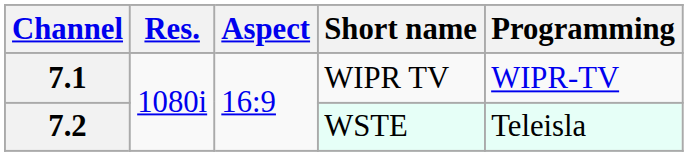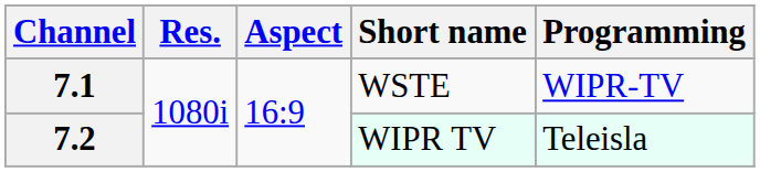 <table class="wikitable">
 <tr>
 <th scope = "col"><a href='#'>Channel</a></th>
 <th scope = "col"><a href='#'>Res.</a></th>
 <th scope = "col"><a href='#'>Aspect</a></th>
 <th scope = "col">Short name</th>
 <th scope = "col">Programming</th>
 </tr>
 <tr>
 <th scope = "row">7.1</th>
 <td rowspan=2><a href='#'>1080i</a></td>
 <td rowspan=2><a href='#'>16:9</a></td>
-<td>WIPR TV</td>
+<td>WSTE</td>
 <td><a href='#'>WIPR-TV</a></td>
 </tr>
 <tr style="background-color: #E6FFF7;">
 <th scope = "row">7.2</th>
-<td>WSTE</td>
+<td>WIPR TV</td>
 <td>Teleisla</td>
 </tr>
 </table>
